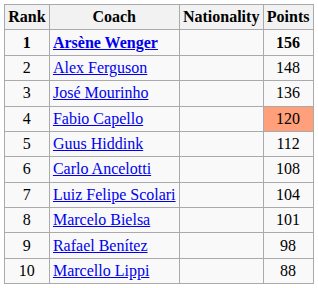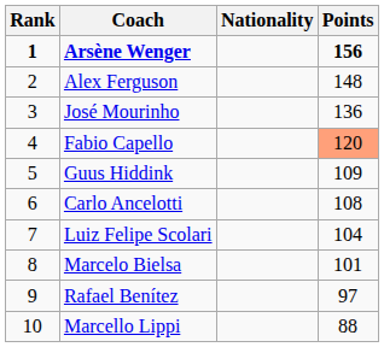 <table class="wikitable">
 <tr>
 <th>Rank</th>
 <th>Coach</th>
 <th>Nationality</th>
 <th>Points</th>
 </tr>
 <tr>
 <td align="center"><strong>1</strong></td>
 <td><strong><a href='#'>Arsène Wenger</a></strong></td>
 <td><strong></strong></td>
 <td align="center"><strong>156</strong></td>
 </tr>
 <tr>
 <td align="center">2</td>
 <td><a href='#'>Alex Ferguson</a></td>
 <td></td>
 <td align="center">148</td>
 </tr>
 <tr>
 <td align="center">3</td>
 <td><a href='#'>José Mourinho</a></td>
 <td></td>
 <td align="center">136</td>
 </tr>
 <tr>
 <td align="center">4</td>
 <td><a href='#'>Fabio Capello</a></td>
 <td></td>
 <td align="center" style="background: lightsalmon;">120</td>
 </tr>
 <tr>
 <td align="center">5</td>
 <td><a href='#'>Guus Hiddink</a></td>
 <td></td>
-<td align="center">112</td>
+<td align="center">109</td>
 </tr>
 <tr>
 <td align="center">6</td>
 <td><a href='#'>Carlo Ancelotti</a></td>
 <td></td>
 <td align="center">108</td>
 </tr>
 <tr>
 <td align="center">7</td>
 <td><a href='#'>Luiz Felipe Scolari</a></td>
 <td></td>
 <td align="center">104</td>
 </tr>
 <tr>
 <td align="center">8</td>
 <td><a href='#'>Marcelo Bielsa</a></td>
 <td></td>
 <td align="center">101</td>
 </tr>
 <tr>
 <td align="center">9</td>
 <td><a href='#'>Rafael Benítez</a></td>
 <td></td>
-<td align="center">98</td>
+<td align="center">97</td>
 </tr>
 <tr>
 <td align="center">10</td>
 <td><a href='#'>Marcello Lippi</a></td>
 <td></td>
 <td align="center">88</td>
 </tr>
 </table>
